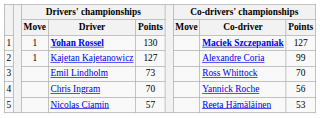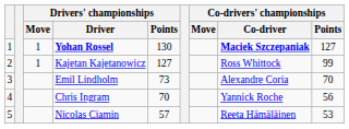 <table class="wikitable" style="font-size:85%;">
 <tr>
 <th rowspan="2"></th>
 <th rowspan="7" style="width:5px;"></th>
 <th colspan="3">Drivers' championships</th>
 <th rowspan="7" style="width:5px;"></th>
 <th colspan="3" nowrap>Co-drivers' championships</th>
 </tr>
 <tr>
 <th>Move</th>
 <th>Driver</th>
 <th>Points</th>
 <th>Move</th>
 <th>Co-driver</th>
 <th>Points</th>
 </tr>
 <tr>
 <td align="center">1</td>
 <td align="center"> 1</td>
 <td><strong><a href='#'>Yohan Rossel</a></strong></td>
 <td align="center">130</td>
 <td align="center"></td>
 <td><strong><a href='#'>Maciek Szczepaniak</a></strong></td>
 <td align="center">127</td>
 </tr>
 <tr>
 <td align="center">2</td>
 <td align="center"> 1</td>
 <td><a href='#'>Kajetan Kajetanowicz</a></td>
 <td align="center">127</td>
 <td align="center"></td>
-<td><a href='#'>Alexandre Coria</a></td>
+<td><a href='#'>Ross Whittock</a></td>
 <td align="center">99</td>
 </tr>
 <tr>
 <td align="center">3</td>
 <td align="center"></td>
 <td><a href='#'>Emil Lindholm</a></td>
 <td align="center">73</td>
 <td align="center"></td>
-<td><a href='#'>Ross Whittock</a></td>
+<td><a href='#'>Alexandre Coria</a></td>
 <td align="center">70</td>
 </tr>
 <tr>
 <td align="center">4</td>
 <td align="center"></td>
 <td><a href='#'>Chris Ingram</a></td>
 <td align="center">70</td>
 <td align="center"></td>
 <td><a href='#'>Yannick Roche</a></td>
 <td align="center">56</td>
 </tr>
 <tr>
 <td align="center">5</td>
 <td align="center"></td>
 <td><a href='#'>Nicolas Ciamin</a></td>
 <td align="center">57</td>
 <td align="center"></td>
 <td><a href='#'>Reeta Hämäläinen</a></td>
 <td align="center">53</td>
 </tr>
 </table>
